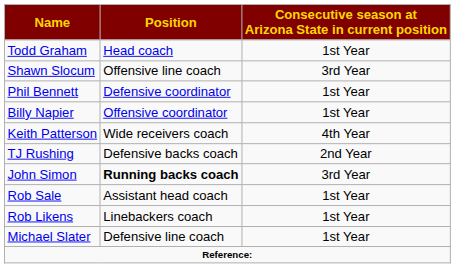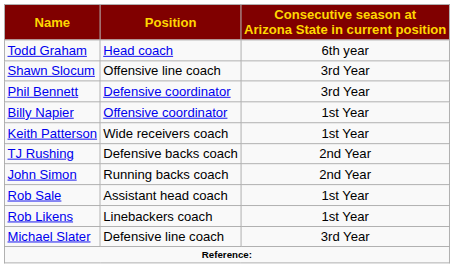 <table class="wikitable" style="font-size:90%;">
 <tr>
 <th style="background:Maroon;color:gold;">Name</th>
 <th style="background:Maroon;color:gold;">Position</th>
 <th style="background:Maroon;color:gold;">Consecutive season at<br>Arizona State in current position</th>
 </tr>
 <tr>
 <td><a href='#'>Todd Graham</a></td>
 <td><a href='#'>Head coach</a></td>
-<td align=center>1st Year</td>
+<td align=center>6th year</td>
 </tr>
 <tr>
 <td><a href='#'>Shawn Slocum</a></td>
 <td>Offensive line coach</td>
 <td align=center>3rd Year</td>
 </tr>
 <tr>
 <td><a href='#'>Phil Bennett</a></td>
 <td><a href='#'>Defensive coordinator</a></td>
-<td align=center>1st Year</td>
+<td align=center>3rd Year</td>
 </tr>
 <tr>
 <td><a href='#'>Billy Napier</a></td>
 <td><a href='#'>Offensive coordinator</a></td>
 <td align=center>1st Year</td>
 </tr>
 <tr>
 <td><a href='#'>Keith Patterson</a></td>
 <td>Wide receivers coach</td>
-<td align=center>4th Year</td>
+<td align=center>1st Year</td>
 </tr>
 <tr>
 <td><a href='#'>TJ Rushing</a></td>
 <td>Defensive backs coach</td>
 <td align=center>2nd Year</td>
 </tr>
 <tr>
 <td><a href='#'>John Simon</a></td>
-<td><strong>Running backs coach</strong></td>
-<td align=center>3rd Year</td>
+<td>Running backs coach</td>
+<td align=center>2nd Year</td>
 </tr>
 <tr>
 <td><a href='#'>Rob Sale</a></td>
 <td>Assistant head coach</td>
 <td align=center>1st Year</td>
 </tr>
 <tr>
 <td><a href='#'>Rob Likens</a></td>
 <td>Linebackers coach</td>
 <td align=center>1st Year</td>
 </tr>
 <tr>
 <td><a href='#'>Michael Slater</a></td>
 <td>Defensive line coach</td>
-<td align=center>1st Year</td>
+<td align=center>3rd Year</td>
 </tr>
 <tr>
 <td colspan="4"  style="font-size:8pt; text-align:center;"><strong>Reference:</strong></td>
 </tr>
 </table>
